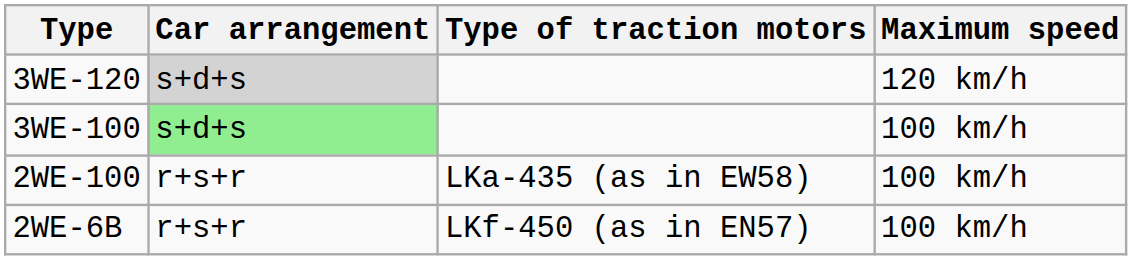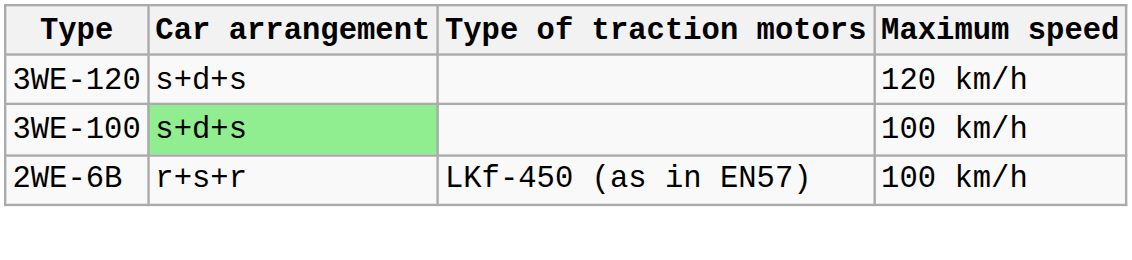 <table class="wikitable">
 <tr>
 <th>Type</th>
 <th>Car arrangement</th>
 <th>Type of traction motors</th>
 <th>Maximum speed</th>
 </tr>
 <tr>
 <td>3WE-120</td>
-<td style="background: lightgrey;">s+d+s</td>
+<td>s+d+s</td>
 <td></td>
 <td>120 km/h</td>
 </tr>
 <tr>
 <td>3WE-100</td>
 <td style="background: lightgreen;">s+d+s</td>
 <td></td>
 <td>100 km/h</td>
 </tr>
 <tr>
-<td>2WE-100</td>
-<td>r+s+r</td>
-<td>LKa-435 (as in EW58)</td>
-<td>100 km/h</td>
-</tr>
-<tr>
 <td>2WE-6B</td>
 <td>r+s+r</td>
 <td>LKf-450 (as in EN57)</td>
 <td>100 km/h</td>
 </tr>
 </table>
